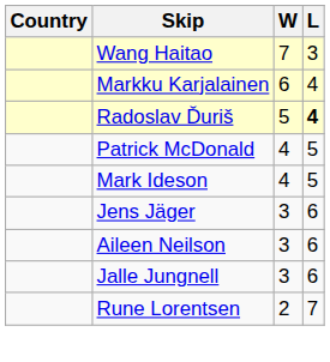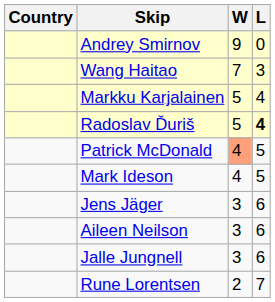 <table class=wikitable>
 <tr>
 <th>Country</th>
 <th>Skip</th>
 <th>W</th>
 <th>L</th>
+</tr>
+<tr bgcolor=#ffffcc>
+<td></td>
+<td><a href='#'>Andrey Smirnov</a></td>
+<td>9</td>
+<td>0</td>
 </tr>
 <tr bgcolor=#ffffcc>
 <td></td>
 <td><a href='#'>Wang Haitao</a></td>
 <td>7</td>
 <td>3</td>
 </tr>
 <tr bgcolor=#ffffcc>
 <td></td>
 <td><a href='#'>Markku Karjalainen</a></td>
-<td>6</td>
+<td>5</td>
 <td>4</td>
 </tr>
 <tr bgcolor=#ffffcc>
 <td></td>
 <td><a href='#'>Radoslav Ďuriš</a></td>
 <td>5</td>
 <td><strong>4</strong></td>
 </tr>
 <tr>
 <td></td>
 <td><a href='#'>Patrick McDonald</a></td>
-<td>4</td>
+<td style="background: lightsalmon;">4</td>
 <td>5</td>
 </tr>
 <tr>
 <td></td>
 <td><a href='#'>Mark Ideson</a></td>
 <td>4</td>
 <td>5</td>
 </tr>
 <tr>
 <td></td>
 <td><a href='#'>Jens Jäger</a></td>
 <td>3</td>
 <td>6</td>
 </tr>
 <tr>
 <td></td>
 <td><a href='#'>Aileen Neilson</a></td>
 <td>3</td>
 <td>6</td>
 </tr>
 <tr>
 <td></td>
 <td><a href='#'>Jalle Jungnell</a></td>
 <td>3</td>
 <td>6</td>
 </tr>
 <tr>
 <td></td>
 <td><a href='#'>Rune Lorentsen</a></td>
 <td>2</td>
 <td>7</td>
 </tr>
 </table>
